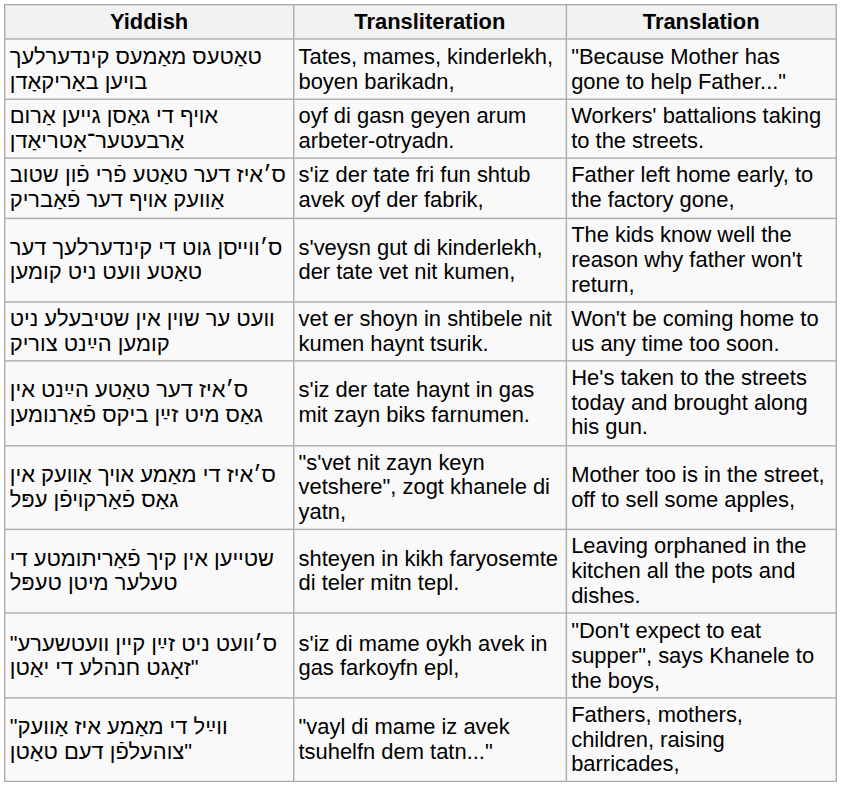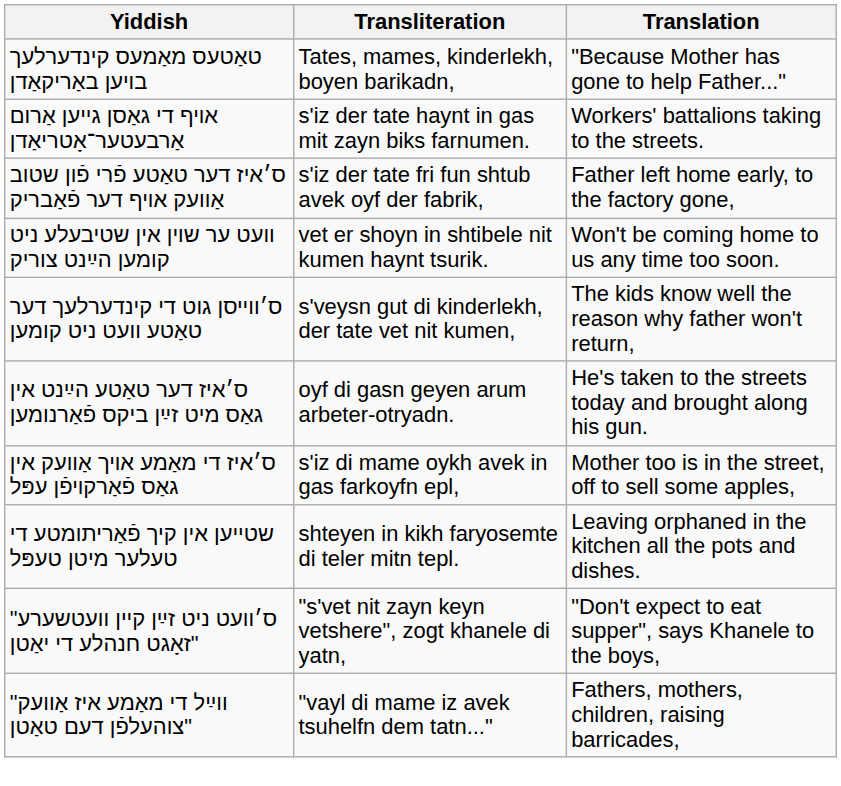 <table class="wikitable">
 <tr>
 <th>Yiddish</th>
 <th>Transliteration</th>
 <th>Translation</th>
 </tr>
 <tr>
 <td>טאַטעס מאַמעס קינדערלעך בױען באַריקאַדן</td>
 <td>Tates, mames, kinderlekh, boyen barikadn,</td>
 <td>"Because Mother has gone to help Father..."</td>
 </tr>
 <tr>
 <td>אױף די גאַסן גײען אַרום אַרבעטער־אָטריאַדן</td>
-<td>oyf di gasn geyen arum arbeter-otryadn.</td>
+<td>s'iz der tate haynt in gas mit zayn biks farnumen.</td>
 <td>Workers' battalions taking to the streets.</td>
 </tr>
 <tr>
 <td>ס׳איז דער טאַטע פֿרי פֿון שטוב אַוועק אױף דער פֿאַבריק</td>
 <td>s'iz der tate fri fun shtub avek oyf der fabrik,</td>
 <td>Father left home early, to the factory gone,</td>
 </tr>
 <tr>
+<td>וועט ער שױן אין שטיבעלע ניט קומען הײַנט צוריק</td>
+<td>vet er shoyn in shtibele nit kumen haynt tsurik.</td>
+<td>Won't be coming home to us any time too soon.</td>
+</tr>
+<tr>
 <td>ס׳ווײסן גוט די קינדערלעך דער טאַטע וועט ניט קומען</td>
 <td>s'veysn gut di kinderlekh, der tate vet nit kumen,</td>
 <td>The kids know well the reason why father won't return,</td>
 </tr>
 <tr>
-<td>וועט ער שױן אין שטיבעלע ניט קומען הײַנט צוריק</td>
-<td>vet er shoyn in shtibele nit kumen haynt tsurik.</td>
-<td>Won't be coming home to us any time too soon.</td>
-</tr>
-<tr>
 <td>ס׳איז דער טאַטע הײַנט אין גאַס מיט זײַן ביקס פֿאַרנומען</td>
-<td>s'iz der tate haynt in gas mit zayn biks farnumen.</td>
+<td>oyf di gasn geyen arum arbeter-otryadn.</td>
 <td>He's taken to the streets today and brought along his gun.</td>
 </tr>
 <tr>
 <td>ס׳איז די מאַמע אױך אַוועק אין גאַס פֿאַרקױפֿן עפּל</td>
-<td>"s'vet nit zayn keyn vetshere", zogt khanele di yatn,</td>
+<td>s'iz di mame oykh avek in gas farkoyfn epl,</td>
 <td>Mother too is in the street, off to sell some apples,</td>
 </tr>
 <tr>
 <td>שטײען אין קיך פֿאַריתומטע די טעלער מיטן טעפּל</td>
 <td>shteyen in kikh faryosemte di teler mitn tepl.</td>
 <td>Leaving orphaned in the kitchen all the pots and dishes.</td>
 </tr>
 <tr>
 <td>ס׳וועט ניט זײַן קײן וועטשערע" זאָגט חנהלע די יאַטן"</td>
-<td>s'iz di mame oykh avek in gas farkoyfn epl,</td>
+<td>"s'vet nit zayn keyn vetshere", zogt khanele di yatn,</td>
 <td>"Don't expect to eat supper", says Khanele to the boys,</td>
 </tr>
 <tr>
 <td>"ווײַל די מאַמע איז אַוועק צוהעלפֿן דעם טאַטן"</td>
 <td>"vayl di mame iz avek tsuhelfn dem tatn..."</td>
 <td>Fathers, mothers, children, raising barricades,</td>
 </tr>
 </table>
